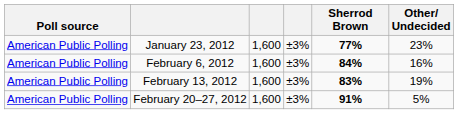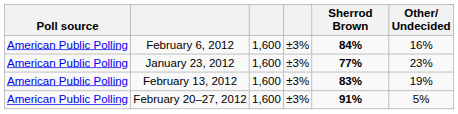 <table class="wikitable" style="text-align:center">
 <tr valign= bottom>
 <th>Poll source</th>
 <th></th>
 <th></th>
 <th></th>
 <th style="width:100px;">Sherrod<br>Brown</th>
 <th>Other/<br>Undecided</th>
 </tr>
 <tr>
 <td align=left><a href='#'>American Public Polling</a></td>
+<td>February 6, 2012</td>
+<td>1,600</td>
+<td>±3%</td>
+<td><strong>84%</strong></td>
+<td>16%</td>
+</tr>
+<tr>
+<td align=left><a href='#'>American Public Polling</a></td>
 <td>January 23, 2012</td>
 <td>1,600</td>
 <td>±3%</td>
 <td><strong>77%</strong></td>
 <td>23%</td>
-</tr>
-<tr>
-<td align=left><a href='#'>American Public Polling</a></td>
-<td>February 6, 2012</td>
-<td>1,600</td>
-<td>±3%</td>
-<td><strong>84%</strong></td>
-<td>16%</td>
 </tr>
 <tr>
 <td align=left><a href='#'>American Public Polling</a></td>
 <td>February 13, 2012</td>
 <td>1,600</td>
 <td>±3%</td>
 <td><strong>83%</strong></td>
 <td>19%</td>
 </tr>
 <tr>
 <td align=left><a href='#'>American Public Polling</a></td>
 <td>February 20–27, 2012</td>
 <td>1,600</td>
 <td>±3%</td>
 <td><strong>91%</strong></td>
 <td>5%</td>
 </tr>
 </table>
